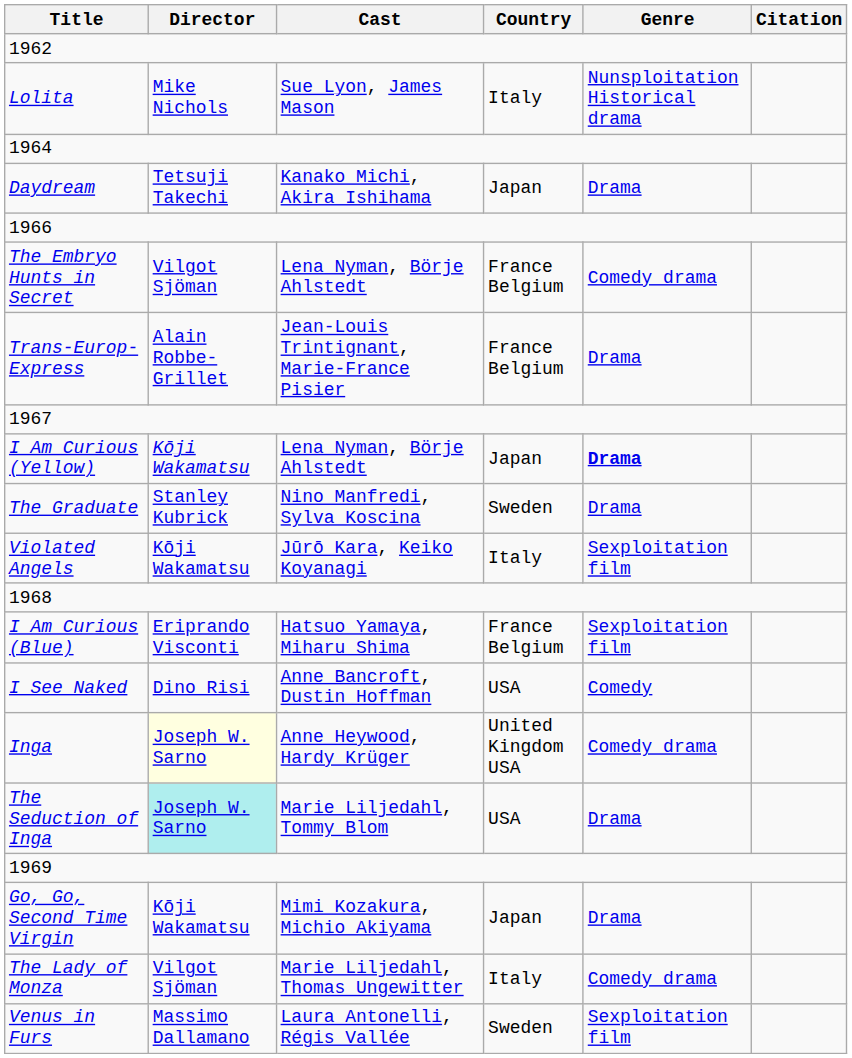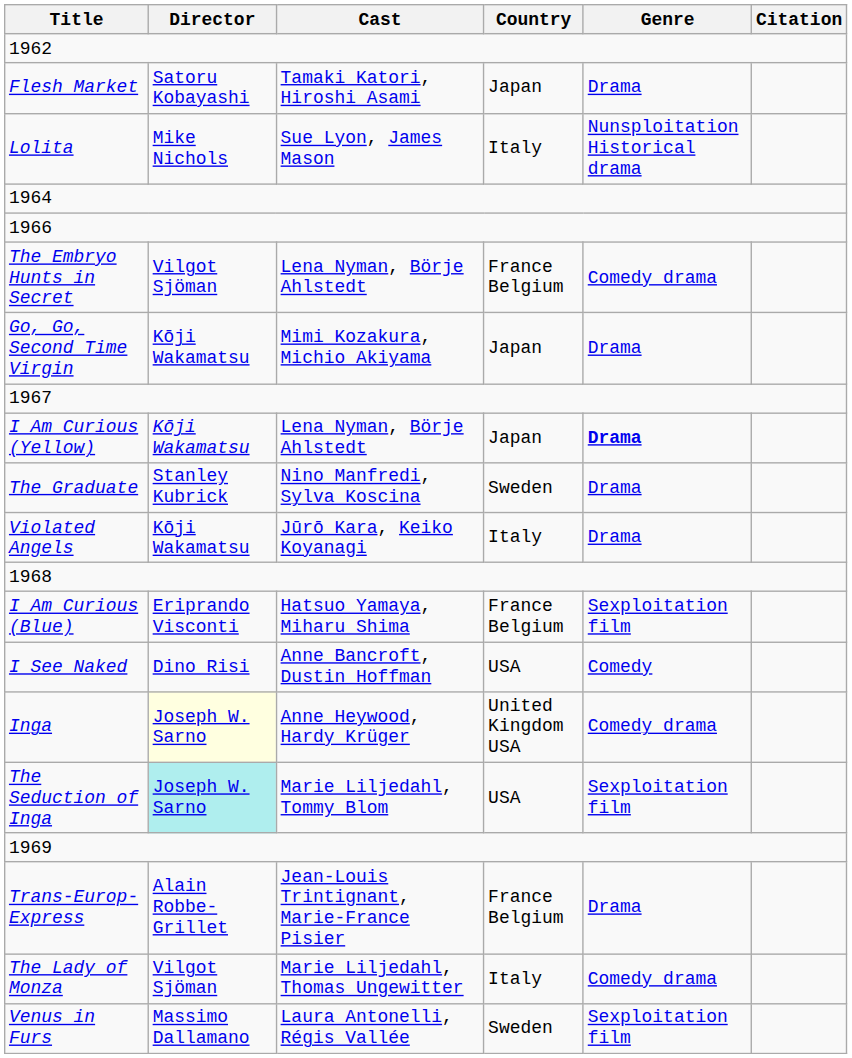 <table class="sortable wikitable">
 <tr>
 <th>Title</th>
 <th>Director</th>
 <th>Cast</th>
 <th>Country</th>
 <th>Genre</th>
 <th>Citation</th>
 </tr>
 <tr>
 <td colspan="6">1962</td>
 </tr>
 <tr>
+<td><em><a href='#'>Flesh Market</a></em></td>
+<td><a href='#'>Satoru Kobayashi</a></td>
+<td><a href='#'>Tamaki Katori</a>, <a href='#'>Hiroshi Asami</a></td>
+<td>Japan</td>
+<td><a href='#'>Drama</a></td>
+<td></td>
+</tr>
+<tr>
 <td><a href='#'><em>Lolita</em></a></td>
 <td><a href='#'>Mike Nichols</a></td>
 <td><a href='#'>Sue Lyon</a>, <a href='#'>James Mason</a></td>
 <td>Italy</td>
 <td><a href='#'>Nunsploitation</a><br><a href='#'>Historical drama</a></td>
 <td></td>
 </tr>
 <tr>
 <td colspan="6">1964</td>
-</tr>
-<tr>
-<td><a href='#'><em>Daydream</em></a></td>
-<td><a href='#'>Tetsuji Takechi</a></td>
-<td><a href='#'>Kanako Michi</a>, <a href='#'>Akira Ishihama</a></td>
-<td>Japan</td>
-<td><a href='#'>Drama</a></td>
-<td></td>
 </tr>
 <tr>
 <td colspan="6">1966</td>
 </tr>
 <tr>
 <td><em><a href='#'>The Embryo Hunts in Secret</a></em></td>
 <td><a href='#'>Vilgot Sjöman</a></td>
 <td><a href='#'>Lena Nyman</a>, <a href='#'>Börje Ahlstedt</a></td>
 <td>France<br>Belgium</td>
 <td><a href='#'>Comedy drama</a></td>
 <td></td>
 </tr>
 <tr>
-<td><a href='#'><em>Trans-Europ-Express</em></a></td>
-<td><a href='#'>Alain Robbe-Grillet</a></td>
-<td><a href='#'>Jean-Louis Trintignant</a>, <a href='#'>Marie-France Pisier</a></td>
-<td>France<br>Belgium</td>
+<td><em><a href='#'>Go, Go, Second Time Virgin</a></em></td>
+<td><a href='#'>Kōji Wakamatsu</a></td>
+<td><a href='#'>Mimi Kozakura</a>, <a href='#'>Michio Akiyama</a></td>
+<td>Japan</td>
 <td><a href='#'>Drama</a></td>
 <td></td>
 </tr>
 <tr>
 <td colspan="6">1967</td>
 </tr>
 <tr>
 <td><em><a href='#'>I Am Curious (Yellow)</a></em></td>
 <td><em><a href='#'>Kōji Wakamatsu</a></em></td>
 <td><a href='#'>Lena Nyman</a>, <a href='#'>Börje Ahlstedt</a></td>
 <td>Japan</td>
 <td><strong><a href='#'>Drama</a></strong></td>
 <td></td>
 </tr>
 <tr>
 <td><em><a href='#'>The Graduate</a></em></td>
 <td><a href='#'>Stanley Kubrick</a></td>
 <td><a href='#'>Nino Manfredi</a>, <a href='#'>Sylva Koscina</a></td>
 <td>Sweden</td>
 <td><a href='#'>Drama</a></td>
 <td></td>
 </tr>
 <tr>
 <td><em><a href='#'>Violated Angels</a></em></td>
 <td><a href='#'>Kōji Wakamatsu</a></td>
 <td><a href='#'>Jūrō Kara</a>, <a href='#'>Keiko Koyanagi</a></td>
 <td>Italy</td>
-<td><a href='#'>Sexploitation film</a></td>
+<td><a href='#'>Drama</a></td>
 <td></td>
 </tr>
 <tr>
 <td colspan="6">1968</td>
 </tr>
 <tr>
 <td><em><a href='#'>I Am Curious (Blue)</a></em></td>
 <td><a href='#'>Eriprando Visconti</a></td>
 <td><a href='#'>Hatsuo Yamaya</a>, <a href='#'>Miharu Shima</a></td>
 <td>France<br>Belgium</td>
 <td><a href='#'>Sexploitation film</a></td>
 <td></td>
 </tr>
 <tr>
 <td><em><a href='#'>I See Naked</a></em></td>
 <td><a href='#'>Dino Risi</a></td>
 <td><a href='#'>Anne Bancroft</a>, <a href='#'>Dustin Hoffman</a></td>
 <td>USA</td>
 <td><a href='#'>Comedy</a></td>
 <td></td>
 </tr>
 <tr>
 <td><a href='#'><em>Inga</em></a></td>
 <td style="background: lightyellow;"><a href='#'>Joseph W. Sarno</a></td>
 <td><a href='#'>Anne Heywood</a>, <a href='#'>Hardy Krüger</a></td>
 <td>United Kingdom<br>USA</td>
 <td><a href='#'>Comedy drama</a></td>
 <td></td>
 </tr>
 <tr>
 <td><em><a href='#'>The Seduction of Inga</a></em></td>
 <td style="background: paleturquoise;"><a href='#'>Joseph W. Sarno</a></td>
 <td><a href='#'>Marie Liljedahl</a>, <a href='#'>Tommy Blom</a></td>
 <td>USA</td>
-<td><a href='#'>Drama</a></td>
+<td><a href='#'>Sexploitation film</a></td>
 <td></td>
 </tr>
 <tr>
 <td colspan="6">1969</td>
 </tr>
 <tr>
-<td><em><a href='#'>Go, Go, Second Time Virgin</a></em></td>
-<td><a href='#'>Kōji Wakamatsu</a></td>
-<td><a href='#'>Mimi Kozakura</a>, <a href='#'>Michio Akiyama</a></td>
-<td>Japan</td>
+<td><a href='#'><em>Trans-Europ-Express</em></a></td>
+<td><a href='#'>Alain Robbe-Grillet</a></td>
+<td><a href='#'>Jean-Louis Trintignant</a>, <a href='#'>Marie-France Pisier</a></td>
+<td>France<br>Belgium</td>
 <td><a href='#'>Drama</a></td>
 <td></td>
 </tr>
 <tr>
 <td><em><a href='#'>The Lady of Monza</a></em></td>
 <td><a href='#'>Vilgot Sjöman</a></td>
 <td><a href='#'>Marie Liljedahl</a>, <a href='#'>Thomas Ungewitter</a></td>
 <td>Italy</td>
 <td><a href='#'>Comedy drama</a></td>
 <td></td>
 </tr>
 <tr>
 <td><a href='#'><em>Venus in Furs</em></a></td>
 <td><a href='#'>Massimo Dallamano</a></td>
 <td><a href='#'>Laura Antonelli</a>, <a href='#'>Régis Vallée</a></td>
 <td>Sweden</td>
 <td><a href='#'>Sexploitation film</a></td>
 <td></td>
 </tr>
 </table>
